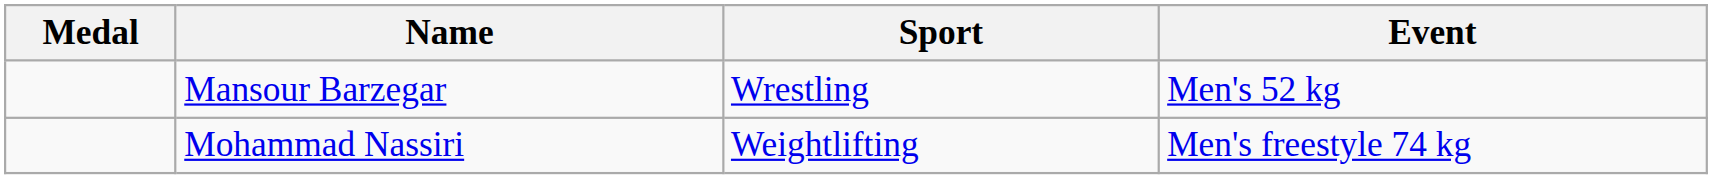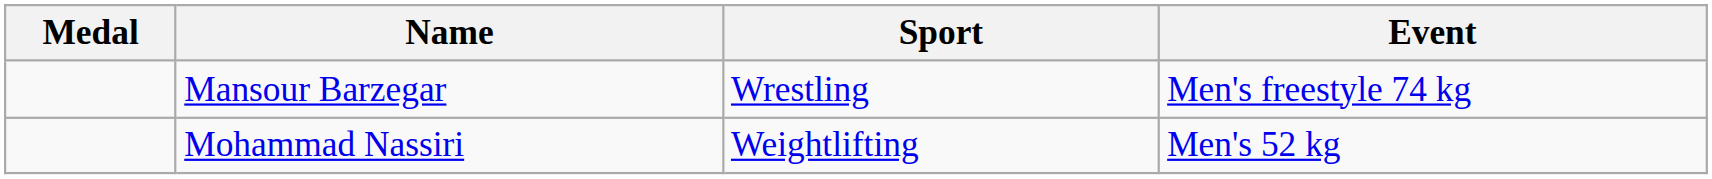 <table class="wikitable sortable" style="text-align:left;">
 <tr>
 <th width="70">Medal</th>
 <th width="240">Name</th>
 <th width="190">Sport</th>
 <th width="240">Event</th>
 </tr>
 <tr>
 <td></td>
 <td><a href='#'>Mansour Barzegar</a></td>
 <td><a href='#'>Wrestling</a></td>
-<td><a href='#'>Men's 52 kg</a></td>
+<td><a href='#'>Men's freestyle 74 kg</a></td>
 </tr>
 <tr>
 <td></td>
 <td><a href='#'>Mohammad Nassiri</a></td>
 <td><a href='#'>Weightlifting</a></td>
-<td><a href='#'>Men's freestyle 74 kg</a></td>
+<td><a href='#'>Men's 52 kg</a></td>
 </tr>
 </table>
